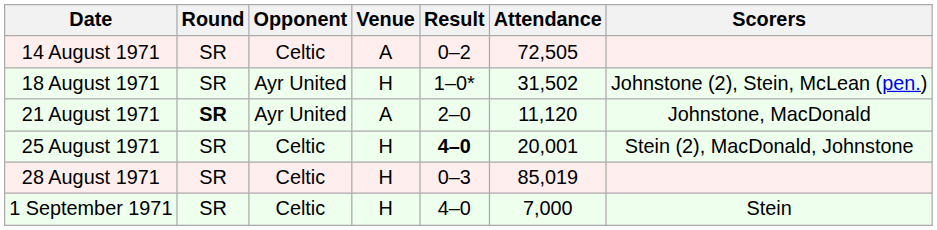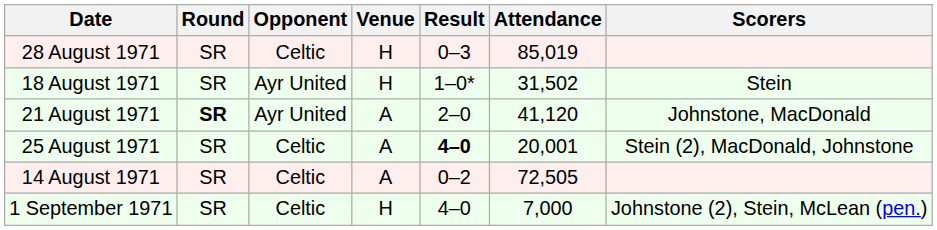 <table class="wikitable sortable" style="font-size:100%; text-align:center">
 <tr>
 <th>Date</th>
 <th>Round</th>
 <th>Opponent</th>
 <th>Venue</th>
 <th>Result</th>
 <th>Attendance</th>
 <th>Scorers</th>
 </tr>
 <tr bgcolor = "#FFEEEE">
+<td>28 August 1971</td>
+<td>SR</td>
+<td>Celtic</td>
+<td>H</td>
+<td>0–3</td>
+<td>85,019</td>
+<td></td>
+</tr>
+<tr bgcolor = "#EEFFEE">
+<td>18 August 1971</td>
+<td>SR</td>
+<td>Ayr United</td>
+<td>H</td>
+<td>1–0*</td>
+<td>31,502</td>
+<td>Stein</td>
+</tr>
+<tr bgcolor = "#EEFFEE">
+<td>21 August 1971</td>
+<td><strong>SR</strong></td>
+<td>Ayr United</td>
+<td>A</td>
+<td>2–0</td>
+<td>41,120</td>
+<td>Johnstone, MacDonald</td>
+</tr>
+<tr bgcolor = "#EEFFEE">
+<td>25 August 1971</td>
+<td>SR</td>
+<td>Celtic</td>
+<td>A</td>
+<td><strong>4–0</strong></td>
+<td>20,001</td>
+<td>Stein (2), MacDonald, Johnstone</td>
+</tr>
+<tr bgcolor = "#FFEEEE">
 <td>14 August 1971</td>
 <td>SR</td>
 <td>Celtic</td>
 <td>A</td>
 <td>0–2</td>
 <td>72,505</td>
 <td></td>
 </tr>
 <tr bgcolor = "#EEFFEE">
-<td>18 August 1971</td>
-<td>SR</td>
-<td>Ayr United</td>
-<td>H</td>
-<td>1–0*</td>
-<td>31,502</td>
-<td>Johnstone (2), Stein, McLean (<a href='#'>pen.</a>)</td>
-</tr>
-<tr bgcolor = "#EEFFEE">
-<td>21 August 1971</td>
-<td><strong>SR</strong></td>
-<td>Ayr United</td>
-<td>A</td>
-<td>2–0</td>
-<td>11,120</td>
-<td>Johnstone, MacDonald</td>
-</tr>
-<tr bgcolor = "#EEFFEE">
-<td>25 August 1971</td>
-<td>SR</td>
-<td>Celtic</td>
-<td>H</td>
-<td><strong>4–0</strong></td>
-<td>20,001</td>
-<td>Stein (2), MacDonald, Johnstone</td>
-</tr>
-<tr bgcolor = "#FFEEEE">
-<td>28 August 1971</td>
-<td>SR</td>
-<td>Celtic</td>
-<td>H</td>
-<td>0–3</td>
-<td>85,019</td>
-<td></td>
-</tr>
-<tr bgcolor = "#EEFFEE">
 <td>1 September 1971</td>
 <td>SR</td>
 <td>Celtic</td>
 <td>H</td>
 <td>4–0</td>
 <td>7,000</td>
-<td>Stein</td>
+<td>Johnstone (2), Stein, McLean (<a href='#'>pen.</a>)</td>
 </tr>
 </table>
